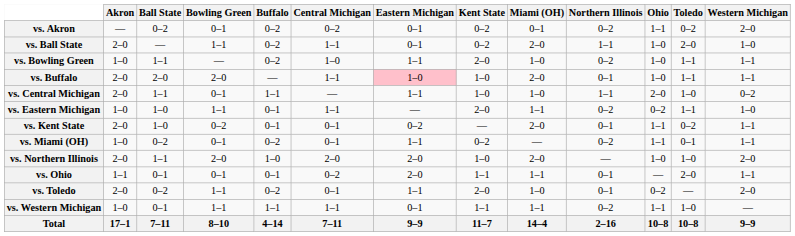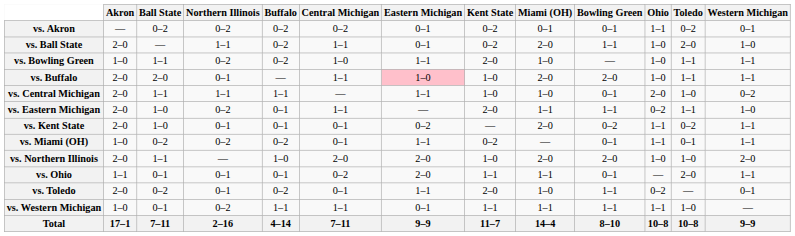 <table class="wikitable" style="white-space:nowrap;font-size:100%;">
 <tr>
 <th colspan="1" style="background:white; border-top-style:hidden; border-left-style:hidden;" width="75"> </th>
 <th style=>Akron</th>
 <th style=>Ball State</th>
-<th style=>Bowling Green</th>
+<th style=>Northern Illinois</th>
 <th style=>Buffalo</th>
 <th style=>Central Michigan</th>
 <th style=>Eastern Michigan</th>
 <th style=>Kent State</th>
 <th style=>Miami (OH)</th>
-<th style=>Northern Illinois</th>
+<th style=>Bowling Green</th>
 <th style=>Ohio</th>
 <th style=>Toledo</th>
 <th style=>Western Michigan</th>
 </tr>
 <tr style="text-align:center;">
 <th>vs. Akron</th>
 <td>—</td>
 <td>0–2</td>
-<td>0–1</td>
+<td>0–2</td>
 <td>0–2</td>
 <td>0–2</td>
 <td>0–1</td>
 <td>0–2</td>
 <td>0–1</td>
-<td>0–2</td>
+<td>0–1</td>
 <td>1–1</td>
 <td>0–2</td>
-<td>2–0</td>
+<td>0–1</td>
 </tr>
 <tr style="text-align:center;">
 <th>vs. Ball State</th>
 <td>2–0</td>
 <td>—</td>
 <td>1–1</td>
 <td>0–2</td>
 <td>1–1</td>
 <td>0–1</td>
 <td>0–2</td>
 <td>2–0</td>
 <td>1–1</td>
 <td>1–0</td>
 <td>2–0</td>
 <td>1–0</td>
 </tr>
 <tr style="text-align:center;">
 <th>vs. Bowling Green</th>
 <td>1–0</td>
 <td>1–1</td>
-<td>—</td>
+<td>0–2</td>
 <td>0–2</td>
 <td>1–0</td>
 <td>1–1</td>
 <td>2–0</td>
 <td>1–0</td>
-<td>0–2</td>
+<td>—</td>
 <td>1–0</td>
 <td>1–1</td>
 <td>1–1</td>
 </tr>
 <tr style="text-align:center;">
 <th>vs. Buffalo</th>
 <td>2–0</td>
 <td>2–0</td>
-<td>2–0</td>
+<td>0–1</td>
 <td>—</td>
 <td>1–1</td>
 <td style="background: pink;">1–0</td>
 <td>1–0</td>
 <td>2–0</td>
-<td>0–1</td>
+<td>2–0</td>
 <td>1–0</td>
 <td>1–1</td>
 <td>1–1</td>
 </tr>
 <tr style="text-align:center;">
 <th>vs. Central Michigan</th>
 <td>2–0</td>
 <td>1–1</td>
-<td>0–1</td>
+<td>1–1</td>
 <td>1–1</td>
 <td>—</td>
 <td>1–1</td>
 <td>1–0</td>
 <td>1–0</td>
-<td>1–1</td>
+<td>0–1</td>
 <td>2–0</td>
 <td>1–0</td>
 <td>0–2</td>
 </tr>
 <tr style="text-align:center;">
 <th>vs. Eastern Michigan</th>
+<td>2–0</td>
 <td>1–0</td>
-<td>1–0</td>
-<td>1–1</td>
+<td>0–2</td>
 <td>0–1</td>
 <td>1–1</td>
 <td>—</td>
 <td>2–0</td>
 <td>1–1</td>
-<td>0–2</td>
+<td>1–1</td>
 <td>0–2</td>
 <td>1–1</td>
 <td>1–0</td>
 </tr>
 <tr style="text-align:center;">
 <th>vs. Kent State</th>
 <td>2–0</td>
 <td>1–0</td>
-<td>0–2</td>
+<td>0–1</td>
 <td>0–1</td>
 <td>0–1</td>
 <td>0–2</td>
 <td>—</td>
 <td>2–0</td>
-<td>0–1</td>
+<td>0–2</td>
 <td>1–1</td>
 <td>0–2</td>
 <td>1–1</td>
 </tr>
 <tr style="text-align:center;">
 <th>vs. Miami (OH)</th>
 <td>1–0</td>
 <td>0–2</td>
-<td>0–1</td>
+<td>0–2</td>
 <td>0–2</td>
 <td>0–1</td>
 <td>1–1</td>
 <td>0–2</td>
 <td>—</td>
-<td>0–2</td>
+<td>0–1</td>
 <td>1–1</td>
 <td>0–1</td>
 <td>1–1</td>
 </tr>
 <tr style="text-align:center;">
 <th>vs. Northern Illinois</th>
 <td>2–0</td>
 <td>1–1</td>
-<td>2–0</td>
+<td>—</td>
 <td>1–0</td>
 <td>2–0</td>
 <td>2–0</td>
 <td>1–0</td>
 <td>2–0</td>
-<td>—</td>
+<td>2–0</td>
 <td>1–0</td>
 <td>1–0</td>
 <td>2–0</td>
 </tr>
 <tr style="text-align:center;">
 <th>vs. Ohio</th>
 <td>1–1</td>
 <td>0–1</td>
 <td>0–1</td>
 <td>0–1</td>
 <td>0–2</td>
 <td>2–0</td>
 <td>1–1</td>
 <td>1–1</td>
 <td>0–1</td>
 <td>—</td>
 <td>2–0</td>
 <td>1–1</td>
 </tr>
 <tr style="text-align:center;">
 <th>vs. Toledo</th>
 <td>2–0</td>
 <td>0–2</td>
-<td>1–1</td>
+<td>0–1</td>
 <td>0–2</td>
 <td>0–1</td>
 <td>1–1</td>
 <td>2–0</td>
 <td>1–0</td>
-<td>0–1</td>
+<td>1–1</td>
 <td>0–2</td>
 <td>—</td>
-<td>2–0</td>
+<td>0–1</td>
 </tr>
 <tr style="text-align:center;">
 <th>vs. Western Michigan</th>
 <td>1–0</td>
 <td>0–1</td>
-<td>1–1</td>
+<td>0–2</td>
 <td>1–1</td>
 <td>1–1</td>
 <td>0–1</td>
 <td>1–1</td>
 <td>1–1</td>
-<td>0–2</td>
+<td>1–1</td>
 <td>1–1</td>
 <td>1–0</td>
 <td>—</td>
 </tr>
 <tr style="text-align:center;">
 <th>Total</th>
 <th>17–1</th>
 <th>7–11</th>
-<th>8–10</th>
+<th>2–16</th>
 <th>4–14</th>
 <th>7–11</th>
 <th>9–9</th>
 <th>11–7</th>
 <th>14–4</th>
-<th>2–16</th>
+<th>8–10</th>
 <th>10–8</th>
 <th>10–8</th>
 <th>9–9</th>
 </tr>
 </table>
